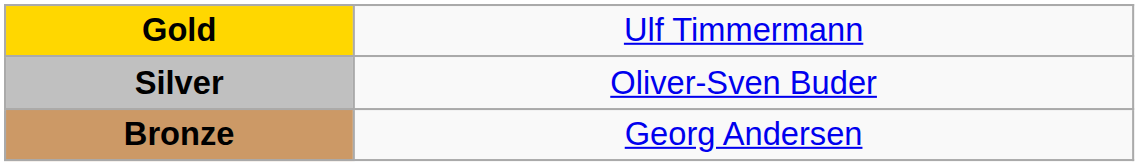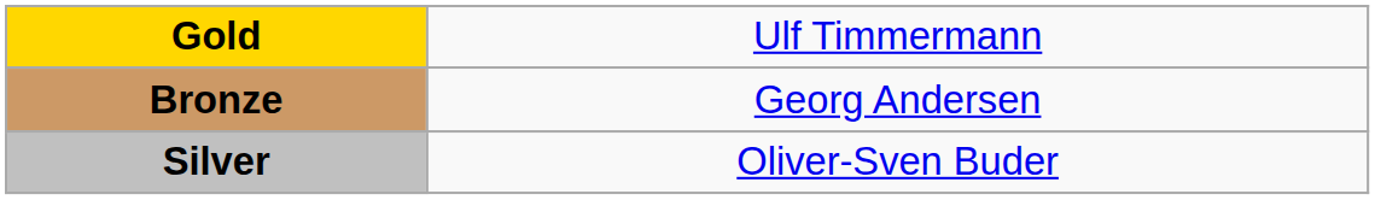 <table class="wikitable" style="text-align:center; " width="35%">
 <tr>
 <td bgcolor="gold"><strong>Gold</strong></td>
 <td><a href='#'>Ulf Timmermann</a><br>  <small><em></em></small></td>
 </tr>
 <tr>
+<td bgcolor="CC9966"><strong>Bronze</strong></td>
+<td><a href='#'>Georg Andersen</a><br>  <small><em></em></small></td>
+</tr>
+<tr>
 <td bgcolor="silver"><strong>Silver</strong></td>
 <td><a href='#'>Oliver-Sven Buder</a><br>  <small><em></em></small></td>
 </tr>
-<tr>
-<td bgcolor="CC9966"><strong>Bronze</strong></td>
-<td><a href='#'>Georg Andersen</a><br>  <small><em></em></small></td>
-</tr>
 </table>
